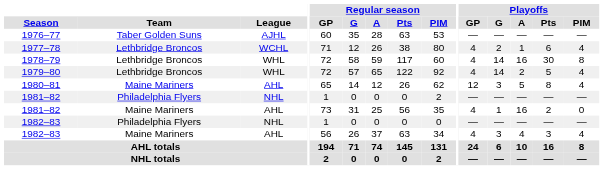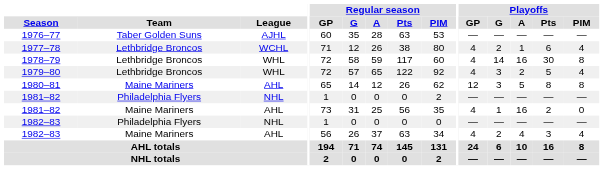 <table border="0" cellpadding="1" cellspacing="0" style="text-align:center; width:60em">
 <tr bgcolor="#e0e0e0">
 <th colspan="3" bgcolor="#ffffff"></th>
 <th rowspan="100" bgcolor="#ffffff"></th>
 <th colspan="5"><a href='#'>Regular season</a></th>
 <th rowspan="100" bgcolor="#ffffff"></th>
 <th colspan="5"><a href='#'>Playoffs</a></th>
 </tr>
 <tr bgcolor="#e0e0e0">
 <th><a href='#'>Season</a></th>
 <th>Team</th>
 <th>League</th>
 <th>GP</th>
 <th><a href='#'>G</a></th>
 <th><a href='#'>A</a></th>
 <th><a href='#'>Pts</a></th>
 <th><a href='#'>PIM</a></th>
 <th>GP</th>
 <th>G</th>
 <th>A</th>
 <th>Pts</th>
 <th>PIM</th>
 </tr>
 <tr>
 <td><a href='#'>1976–77</a></td>
 <td><a href='#'>Taber Golden Suns</a></td>
 <td><a href='#'>AJHL</a></td>
 <td>60</td>
 <td>35</td>
 <td>28</td>
 <td>63</td>
 <td>53</td>
 <td>—</td>
 <td>—</td>
 <td>—</td>
 <td>—</td>
 <td>—</td>
 </tr>
 <tr bgcolor="#f0f0f0">
 <td><a href='#'>1977–78</a></td>
 <td><a href='#'>Lethbridge Broncos</a></td>
 <td><a href='#'>WCHL</a></td>
 <td>71</td>
 <td>12</td>
 <td>26</td>
 <td>38</td>
 <td>80</td>
 <td>4</td>
 <td>2</td>
 <td>1</td>
 <td>6</td>
 <td>4</td>
 </tr>
 <tr>
 <td><a href='#'>1978–79</a></td>
 <td>Lethbridge Broncos</td>
 <td>WHL</td>
 <td>72</td>
 <td>58</td>
 <td>59</td>
 <td>117</td>
 <td>60</td>
 <td>4</td>
 <td>14</td>
 <td>16</td>
 <td>30</td>
 <td>8</td>
 </tr>
 <tr bgcolor="#f0f0f0">
 <td><a href='#'>1979–80</a></td>
 <td>Lethbridge Broncos</td>
 <td>WHL</td>
 <td>72</td>
 <td>57</td>
 <td>65</td>
 <td>122</td>
 <td>92</td>
 <td>4</td>
-<td>14</td>
+<td>3</td>
 <td>2</td>
 <td>5</td>
 <td>4</td>
 </tr>
 <tr>
 <td><a href='#'>1980–81</a></td>
 <td><a href='#'>Maine Mariners</a></td>
 <td><a href='#'>AHL</a></td>
 <td>65</td>
 <td>14</td>
 <td>12</td>
 <td>26</td>
 <td>62</td>
 <td>12</td>
 <td>3</td>
 <td>5</td>
 <td>8</td>
-<td>4</td>
+<td>8</td>
 </tr>
 <tr bgcolor="#f0f0f0">
 <td><a href='#'>1981–82</a></td>
 <td><a href='#'>Philadelphia Flyers</a></td>
 <td><a href='#'>NHL</a></td>
 <td>1</td>
 <td>0</td>
 <td>0</td>
 <td>0</td>
 <td>2</td>
 <td>—</td>
 <td>—</td>
 <td>—</td>
 <td>—</td>
 <td>—</td>
 </tr>
 <tr>
 <td><a href='#'>1981–82</a></td>
 <td>Maine Mariners</td>
 <td>AHL</td>
 <td>73</td>
 <td>31</td>
 <td>25</td>
 <td>56</td>
 <td>35</td>
 <td>4</td>
 <td>1</td>
 <td>16</td>
 <td>2</td>
 <td>0</td>
 </tr>
 <tr bgcolor="#f0f0f0">
 <td><a href='#'>1982–83</a></td>
 <td>Philadelphia Flyers</td>
 <td>NHL</td>
 <td>1</td>
 <td>0</td>
 <td>0</td>
 <td>0</td>
 <td>0</td>
 <td>—</td>
 <td>—</td>
 <td>—</td>
 <td>—</td>
 <td>—</td>
 </tr>
 <tr>
 <td><a href='#'>1982–83</a></td>
 <td>Maine Mariners</td>
 <td>AHL</td>
 <td>56</td>
 <td>26</td>
 <td>37</td>
 <td>63</td>
 <td>34</td>
 <td>4</td>
-<td>3</td>
+<td>2</td>
 <td>4</td>
 <td>3</td>
 <td>4</td>
 </tr>
 <tr bgcolor="#e0e0e0">
 <th colspan="3">AHL totals</th>
 <th>194</th>
 <th>71</th>
 <th>74</th>
 <th>145</th>
 <th>131</th>
 <th>24</th>
 <th>6</th>
 <th>10</th>
 <th>16</th>
 <th>8</th>
 </tr>
 <tr bgcolor="#e0e0e0">
 <th colspan="3">NHL totals</th>
 <th>2</th>
 <th>0</th>
 <th>0</th>
 <th>0</th>
 <th>2</th>
 <th>—</th>
 <th>—</th>
 <th>—</th>
 <th>—</th>
 <th>—</th>
 </tr>
 </table>
